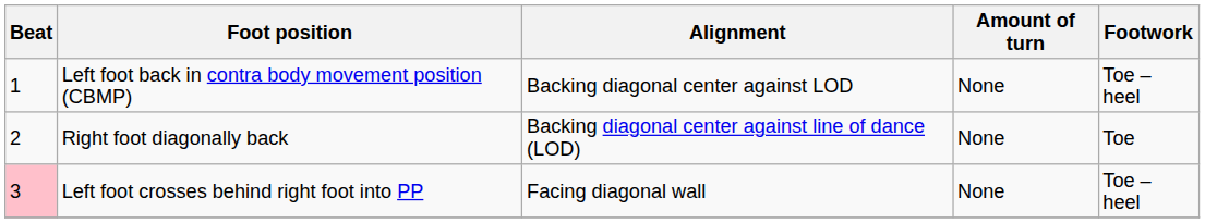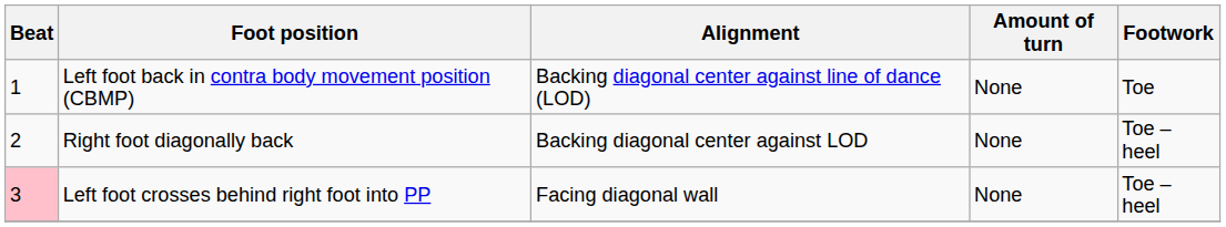 <table class="wikitable" style="font-size:90%;">
 <tr>
 <th>Beat</th>
 <th>Foot position</th>
 <th>Alignment</th>
 <th>Amount of turn</th>
 <th>Footwork</th>
 </tr>
 <tr>
 <td>1</td>
 <td>Left foot back in <a href='#'>contra body movement position</a> (CBMP)</td>
-<td>Backing diagonal center against LOD</td>
+<td>Backing <a href='#'>diagonal center against line of dance</a> (LOD)</td>
 <td>None</td>
-<td>Toe – heel</td>
+<td>Toe</td>
 </tr>
 <tr>
 <td>2</td>
 <td>Right foot diagonally back</td>
-<td>Backing <a href='#'>diagonal center against line of dance</a> (LOD)</td>
+<td>Backing diagonal center against LOD</td>
 <td>None</td>
-<td>Toe</td>
+<td>Toe – heel</td>
 </tr>
 <tr>
 <td style="background: pink;">3</td>
 <td>Left foot crosses behind right foot into <a href='#'>PP</a></td>
 <td>Facing diagonal wall</td>
 <td>None</td>
 <td>Toe – heel</td>
 </tr>
 <tr>
 </tr>
 </table>
